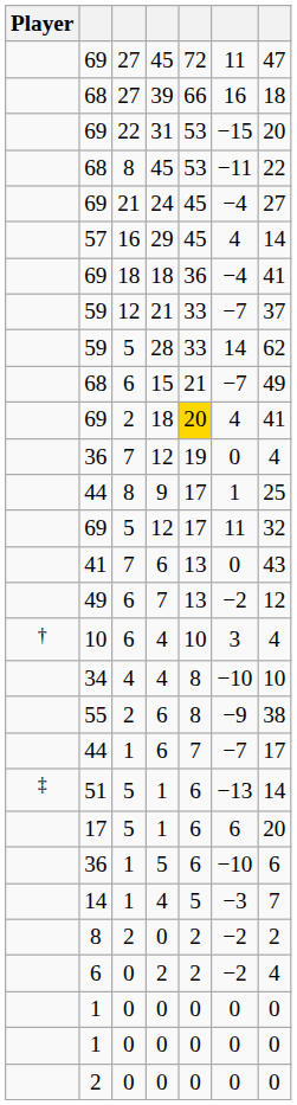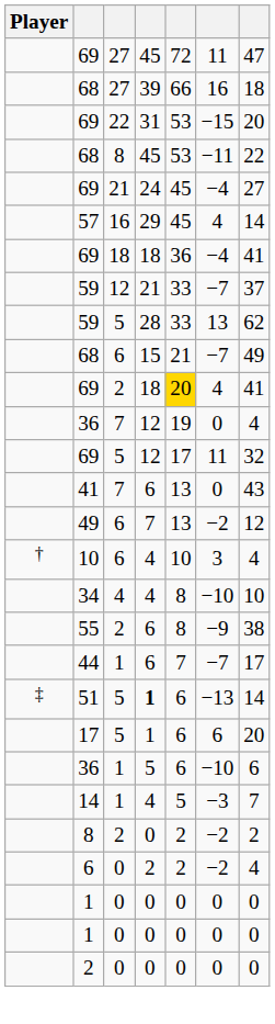 <table class="wikitable sortable" style="text-align:center;">
 <tr>
 <th>Player</th>
 <th></th>
 <th></th>
 <th></th>
 <th></th>
 <th data-sort-type="number"></th>
 <th></th>
 </tr>
 <tr>
 <td></td>
 <td>69</td>
 <td>27</td>
 <td>45</td>
 <td>72</td>
 <td>11</td>
 <td>47</td>
 </tr>
 <tr>
 <td></td>
 <td>68</td>
 <td>27</td>
 <td>39</td>
 <td>66</td>
 <td>16</td>
 <td>18</td>
 </tr>
 <tr>
 <td></td>
 <td>69</td>
 <td>22</td>
 <td>31</td>
 <td>53</td>
 <td>−15</td>
 <td>20</td>
 </tr>
 <tr>
 <td></td>
 <td>68</td>
 <td>8</td>
 <td>45</td>
 <td>53</td>
 <td>−11</td>
 <td>22</td>
 </tr>
 <tr>
 <td></td>
 <td>69</td>
 <td>21</td>
 <td>24</td>
 <td>45</td>
 <td>−4</td>
 <td>27</td>
 </tr>
 <tr>
 <td></td>
 <td>57</td>
 <td>16</td>
 <td>29</td>
 <td>45</td>
 <td>4</td>
 <td>14</td>
 </tr>
 <tr>
 <td></td>
 <td>69</td>
 <td>18</td>
 <td>18</td>
 <td>36</td>
 <td>−4</td>
 <td>41</td>
 </tr>
 <tr>
 <td></td>
 <td>59</td>
 <td>12</td>
 <td>21</td>
 <td>33</td>
 <td>−7</td>
 <td>37</td>
 </tr>
 <tr>
 <td></td>
 <td>59</td>
 <td>5</td>
 <td>28</td>
 <td>33</td>
-<td>14</td>
+<td>13</td>
 <td>62</td>
 </tr>
 <tr>
 <td></td>
 <td>68</td>
 <td>6</td>
 <td>15</td>
 <td>21</td>
 <td>−7</td>
 <td>49</td>
 </tr>
 <tr>
 <td></td>
 <td>69</td>
 <td>2</td>
 <td>18</td>
 <td style="background: gold;">20</td>
 <td>4</td>
 <td>41</td>
 </tr>
 <tr>
 <td></td>
 <td>36</td>
 <td>7</td>
 <td>12</td>
 <td>19</td>
 <td>0</td>
 <td>4</td>
-</tr>
-<tr>
-<td></td>
-<td>44</td>
-<td>8</td>
-<td>9</td>
-<td>17</td>
-<td>1</td>
-<td>25</td>
 </tr>
 <tr>
 <td></td>
 <td>69</td>
 <td>5</td>
 <td>12</td>
 <td>17</td>
 <td>11</td>
 <td>32</td>
 </tr>
 <tr>
 <td></td>
 <td>41</td>
 <td>7</td>
 <td>6</td>
 <td>13</td>
 <td>0</td>
 <td>43</td>
 </tr>
 <tr>
 <td></td>
 <td>49</td>
 <td>6</td>
 <td>7</td>
 <td>13</td>
 <td>−2</td>
 <td>12</td>
 </tr>
 <tr>
 <td><sup>†</sup></td>
 <td>10</td>
 <td>6</td>
 <td>4</td>
 <td>10</td>
 <td>3</td>
 <td>4</td>
 </tr>
 <tr>
 <td></td>
 <td>34</td>
 <td>4</td>
 <td>4</td>
 <td>8</td>
 <td>−10</td>
 <td>10</td>
 </tr>
 <tr>
 <td></td>
 <td>55</td>
 <td>2</td>
 <td>6</td>
 <td>8</td>
 <td>−9</td>
 <td>38</td>
 </tr>
 <tr>
 <td></td>
 <td>44</td>
 <td>1</td>
 <td>6</td>
 <td>7</td>
 <td>−7</td>
 <td>17</td>
 </tr>
 <tr>
 <td><sup>‡</sup></td>
 <td>51</td>
 <td>5</td>
-<td>1</td>
+<td><strong>1</strong></td>
 <td>6</td>
 <td>−13</td>
 <td>14</td>
 </tr>
 <tr>
 <td></td>
 <td>17</td>
 <td>5</td>
 <td>1</td>
 <td>6</td>
 <td>6</td>
 <td>20</td>
 </tr>
 <tr>
 <td></td>
 <td>36</td>
 <td>1</td>
 <td>5</td>
 <td>6</td>
 <td>−10</td>
 <td>6</td>
 </tr>
 <tr>
 <td></td>
 <td>14</td>
 <td>1</td>
 <td>4</td>
 <td>5</td>
 <td>−3</td>
 <td>7</td>
 </tr>
 <tr>
 <td></td>
 <td>8</td>
 <td>2</td>
 <td>0</td>
 <td>2</td>
 <td>−2</td>
 <td>2</td>
 </tr>
 <tr>
 <td></td>
 <td>6</td>
 <td>0</td>
 <td>2</td>
 <td>2</td>
 <td>−2</td>
 <td>4</td>
 </tr>
 <tr>
 <td></td>
 <td>1</td>
 <td>0</td>
 <td>0</td>
 <td>0</td>
 <td>0</td>
 <td>0</td>
 </tr>
 <tr>
 <td></td>
 <td>1</td>
 <td>0</td>
 <td>0</td>
 <td>0</td>
 <td>0</td>
 <td>0</td>
 </tr>
 <tr>
 <td></td>
 <td>2</td>
 <td>0</td>
 <td>0</td>
 <td>0</td>
 <td>0</td>
 <td>0</td>
 </tr>
 </table>
